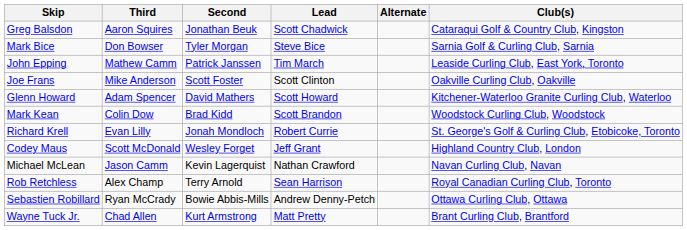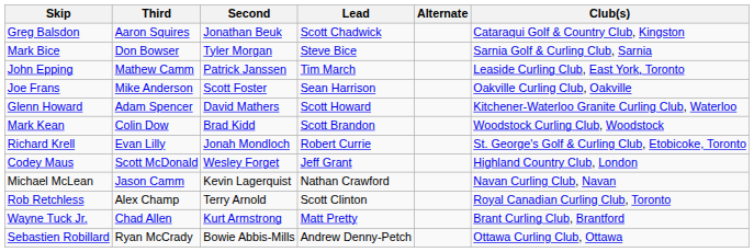 <table class="wikitable" border="1">
 <tr>
 <th>Skip</th>
 <th>Third</th>
 <th>Second</th>
 <th>Lead</th>
 <th>Alternate</th>
 <th>Club(s)</th>
 </tr>
 <tr>
 <td><a href='#'>Greg Balsdon</a></td>
 <td><a href='#'>Aaron Squires</a></td>
 <td><a href='#'>Jonathan Beuk</a></td>
 <td><a href='#'>Scott Chadwick</a></td>
 <td></td>
 <td><a href='#'>Cataraqui Golf & Country Club</a>, <a href='#'>Kingston</a></td>
 </tr>
 <tr>
 <td><a href='#'>Mark Bice</a></td>
 <td><a href='#'>Don Bowser</a></td>
 <td><a href='#'>Tyler Morgan</a></td>
 <td><a href='#'>Steve Bice</a></td>
 <td></td>
 <td><a href='#'>Sarnia Golf & Curling Club</a>, <a href='#'>Sarnia</a></td>
 </tr>
 <tr>
 <td><a href='#'>John Epping</a></td>
 <td><a href='#'>Mathew Camm</a></td>
 <td><a href='#'>Patrick Janssen</a></td>
 <td><a href='#'>Tim March</a></td>
 <td></td>
 <td><a href='#'>Leaside Curling Club</a>, <a href='#'>East York, Toronto</a></td>
 </tr>
 <tr>
 <td><a href='#'>Joe Frans</a></td>
 <td><a href='#'>Mike Anderson</a></td>
 <td><a href='#'>Scott Foster</a></td>
-<td>Scott Clinton</td>
+<td><a href='#'>Sean Harrison</a></td>
 <td></td>
 <td><a href='#'>Oakville Curling Club</a>, <a href='#'>Oakville</a></td>
 </tr>
 <tr>
 <td><a href='#'>Glenn Howard</a></td>
 <td><a href='#'>Adam Spencer</a></td>
 <td><a href='#'>David Mathers</a></td>
 <td><a href='#'>Scott Howard</a></td>
 <td></td>
 <td><a href='#'>Kitchener-Waterloo Granite Curling Club</a>, <a href='#'>Waterloo</a></td>
 </tr>
 <tr>
 <td><a href='#'>Mark Kean</a></td>
 <td><a href='#'>Colin Dow</a></td>
 <td><a href='#'>Brad Kidd</a></td>
 <td><a href='#'>Scott Brandon</a></td>
 <td></td>
 <td><a href='#'>Woodstock Curling Club</a>, <a href='#'>Woodstock</a></td>
 </tr>
 <tr>
 <td><a href='#'>Richard Krell</a></td>
 <td><a href='#'>Evan Lilly</a></td>
 <td><a href='#'>Jonah Mondloch</a></td>
 <td><a href='#'>Robert Currie</a></td>
 <td></td>
 <td><a href='#'>St. George's Golf & Curling Club</a>, <a href='#'>Etobicoke, Toronto</a></td>
 </tr>
 <tr>
 <td><a href='#'>Codey Maus</a></td>
 <td><a href='#'>Scott McDonald</a></td>
 <td><a href='#'>Wesley Forget</a></td>
 <td><a href='#'>Jeff Grant</a></td>
 <td></td>
 <td><a href='#'>Highland Country Club</a>, <a href='#'>London</a></td>
 </tr>
 <tr>
 <td>Michael McLean</td>
 <td><a href='#'>Jason Camm</a></td>
 <td>Kevin Lagerquist</td>
 <td>Nathan Crawford</td>
 <td></td>
 <td><a href='#'>Navan Curling Club</a>, <a href='#'>Navan</a></td>
 </tr>
 <tr>
 <td><a href='#'>Rob Retchless</a></td>
 <td>Alex Champ</td>
 <td>Terry Arnold</td>
-<td><a href='#'>Sean Harrison</a></td>
+<td>Scott Clinton</td>
 <td></td>
 <td><a href='#'>Royal Canadian Curling Club</a>, <a href='#'>Toronto</a></td>
+</tr>
+<tr>
+<td><a href='#'>Wayne Tuck Jr.</a></td>
+<td><a href='#'>Chad Allen</a></td>
+<td><a href='#'>Kurt Armstrong</a></td>
+<td><a href='#'>Matt Pretty</a></td>
+<td></td>
+<td><a href='#'>Brant Curling Club</a>, <a href='#'>Brantford</a></td>
 </tr>
 <tr>
 <td><a href='#'>Sebastien Robillard</a></td>
 <td>Ryan McCrady</td>
 <td>Bowie Abbis-Mills</td>
 <td>Andrew Denny-Petch</td>
 <td></td>
 <td><a href='#'>Ottawa Curling Club</a>, <a href='#'>Ottawa</a></td>
 </tr>
-<tr>
-<td><a href='#'>Wayne Tuck Jr.</a></td>
-<td><a href='#'>Chad Allen</a></td>
-<td><a href='#'>Kurt Armstrong</a></td>
-<td><a href='#'>Matt Pretty</a></td>
-<td></td>
-<td><a href='#'>Brant Curling Club</a>, <a href='#'>Brantford</a></td>
-</tr>
 </table>
